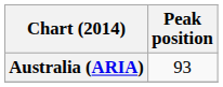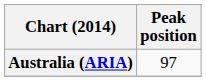 <table class="wikitable plainrowheaders" style="text-align:center;">
 <tr>
 <th scope="col">Chart (2014)</th>
 <th scope="col">Peak<br>position</th>
 </tr>
 <tr>
 <th scope="row">Australia (<a href='#'>ARIA</a>)</th>
-<td>93</td>
+<td>97</td>
 </tr>
 <tr>
 </tr>
 </table>
